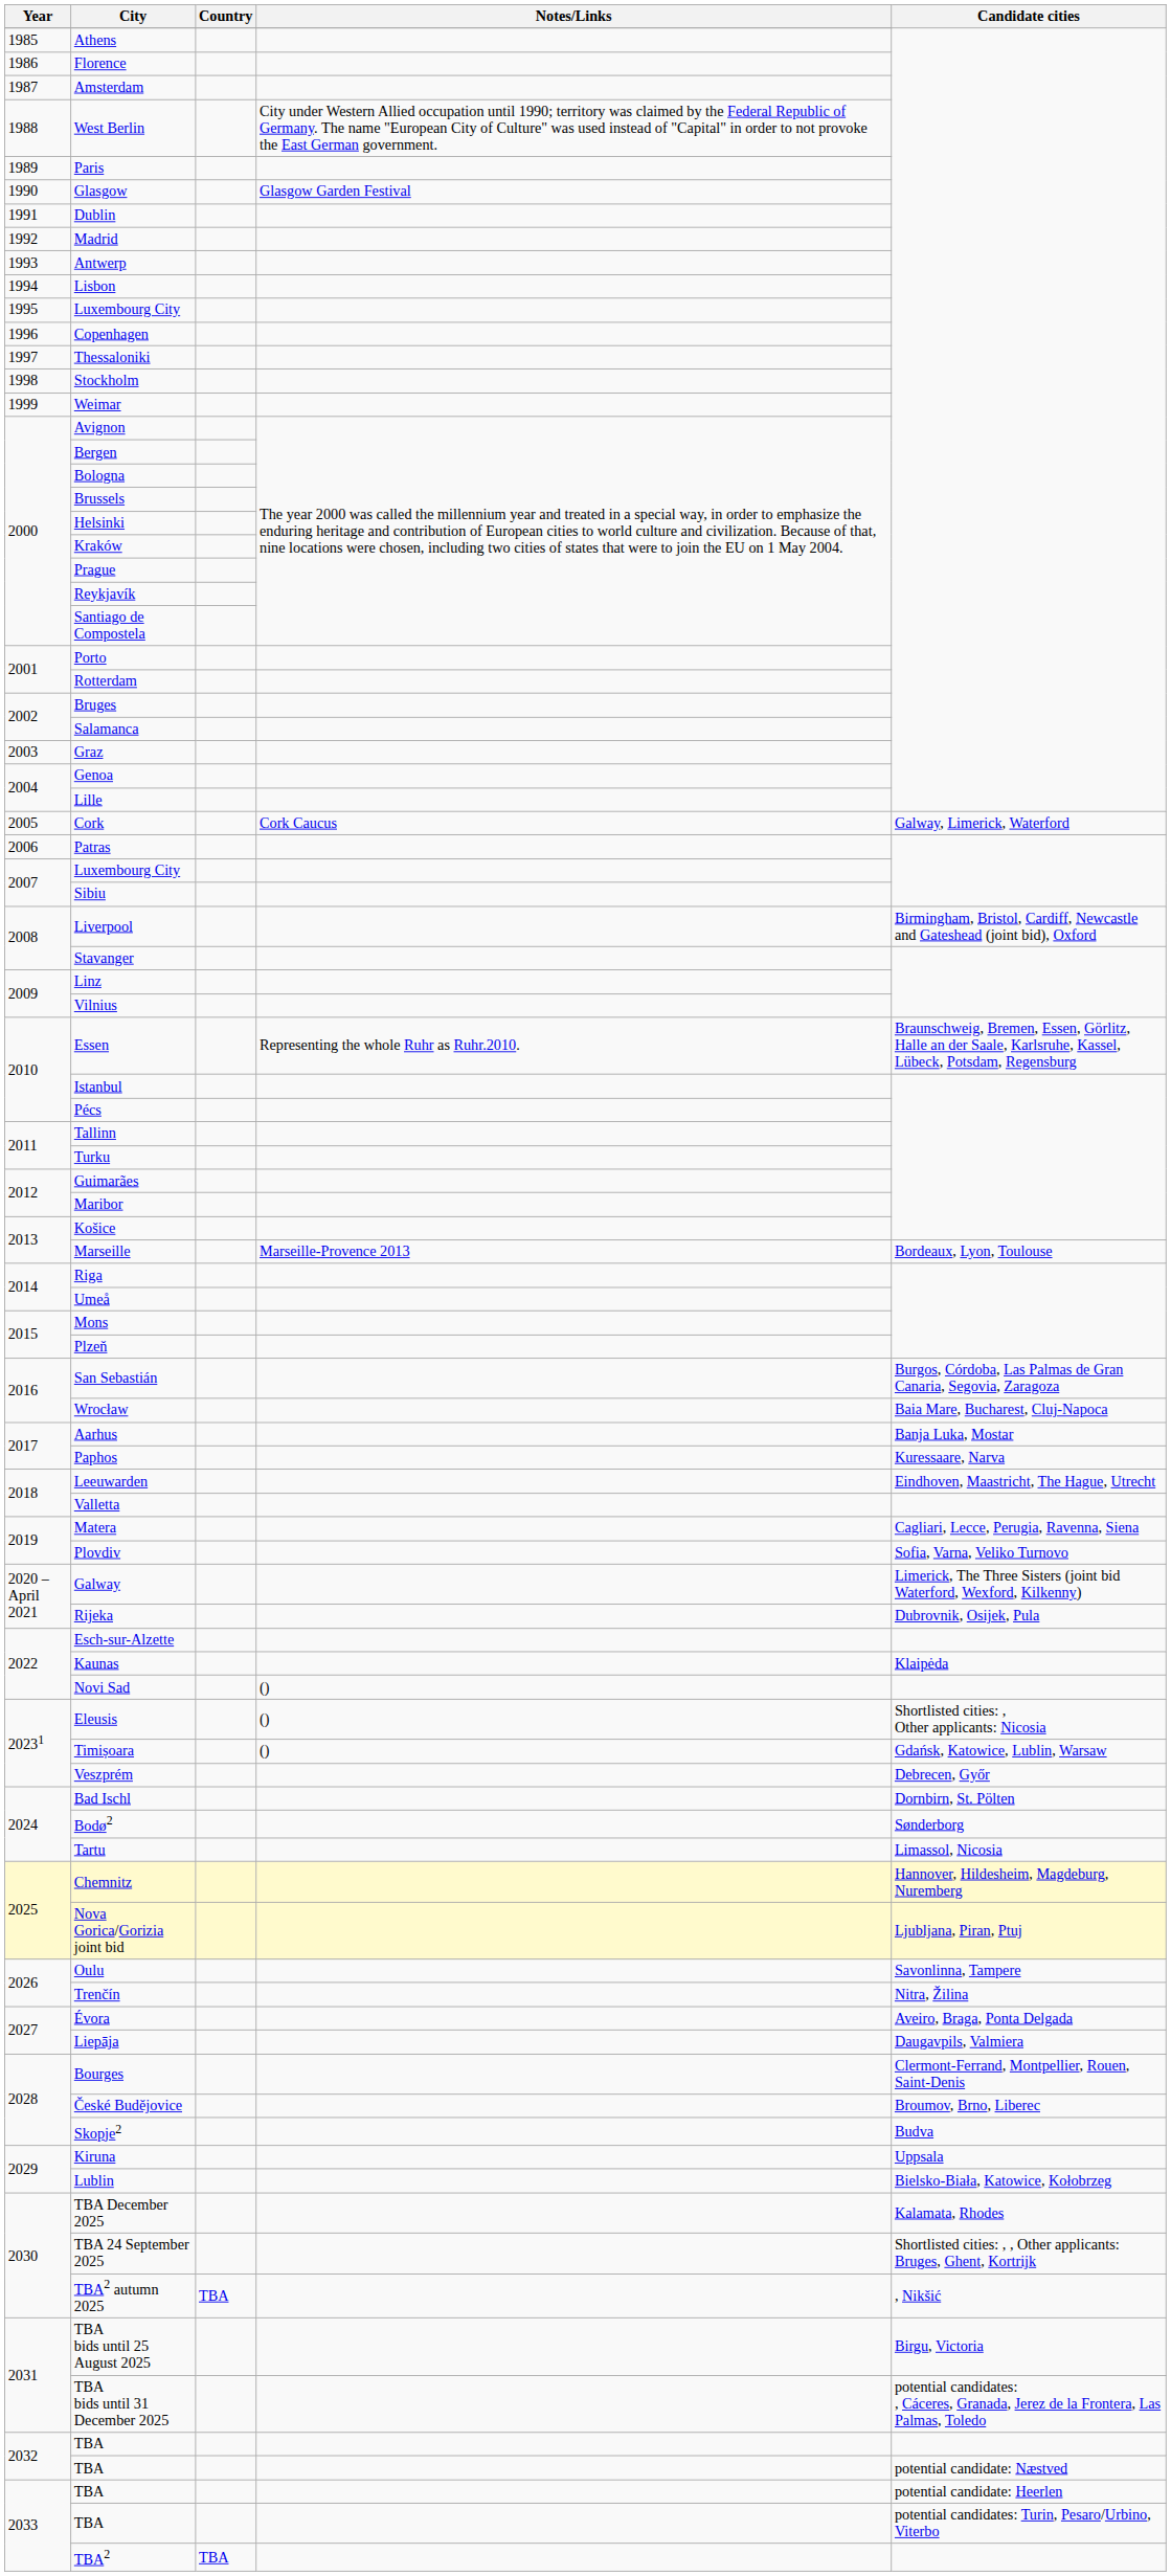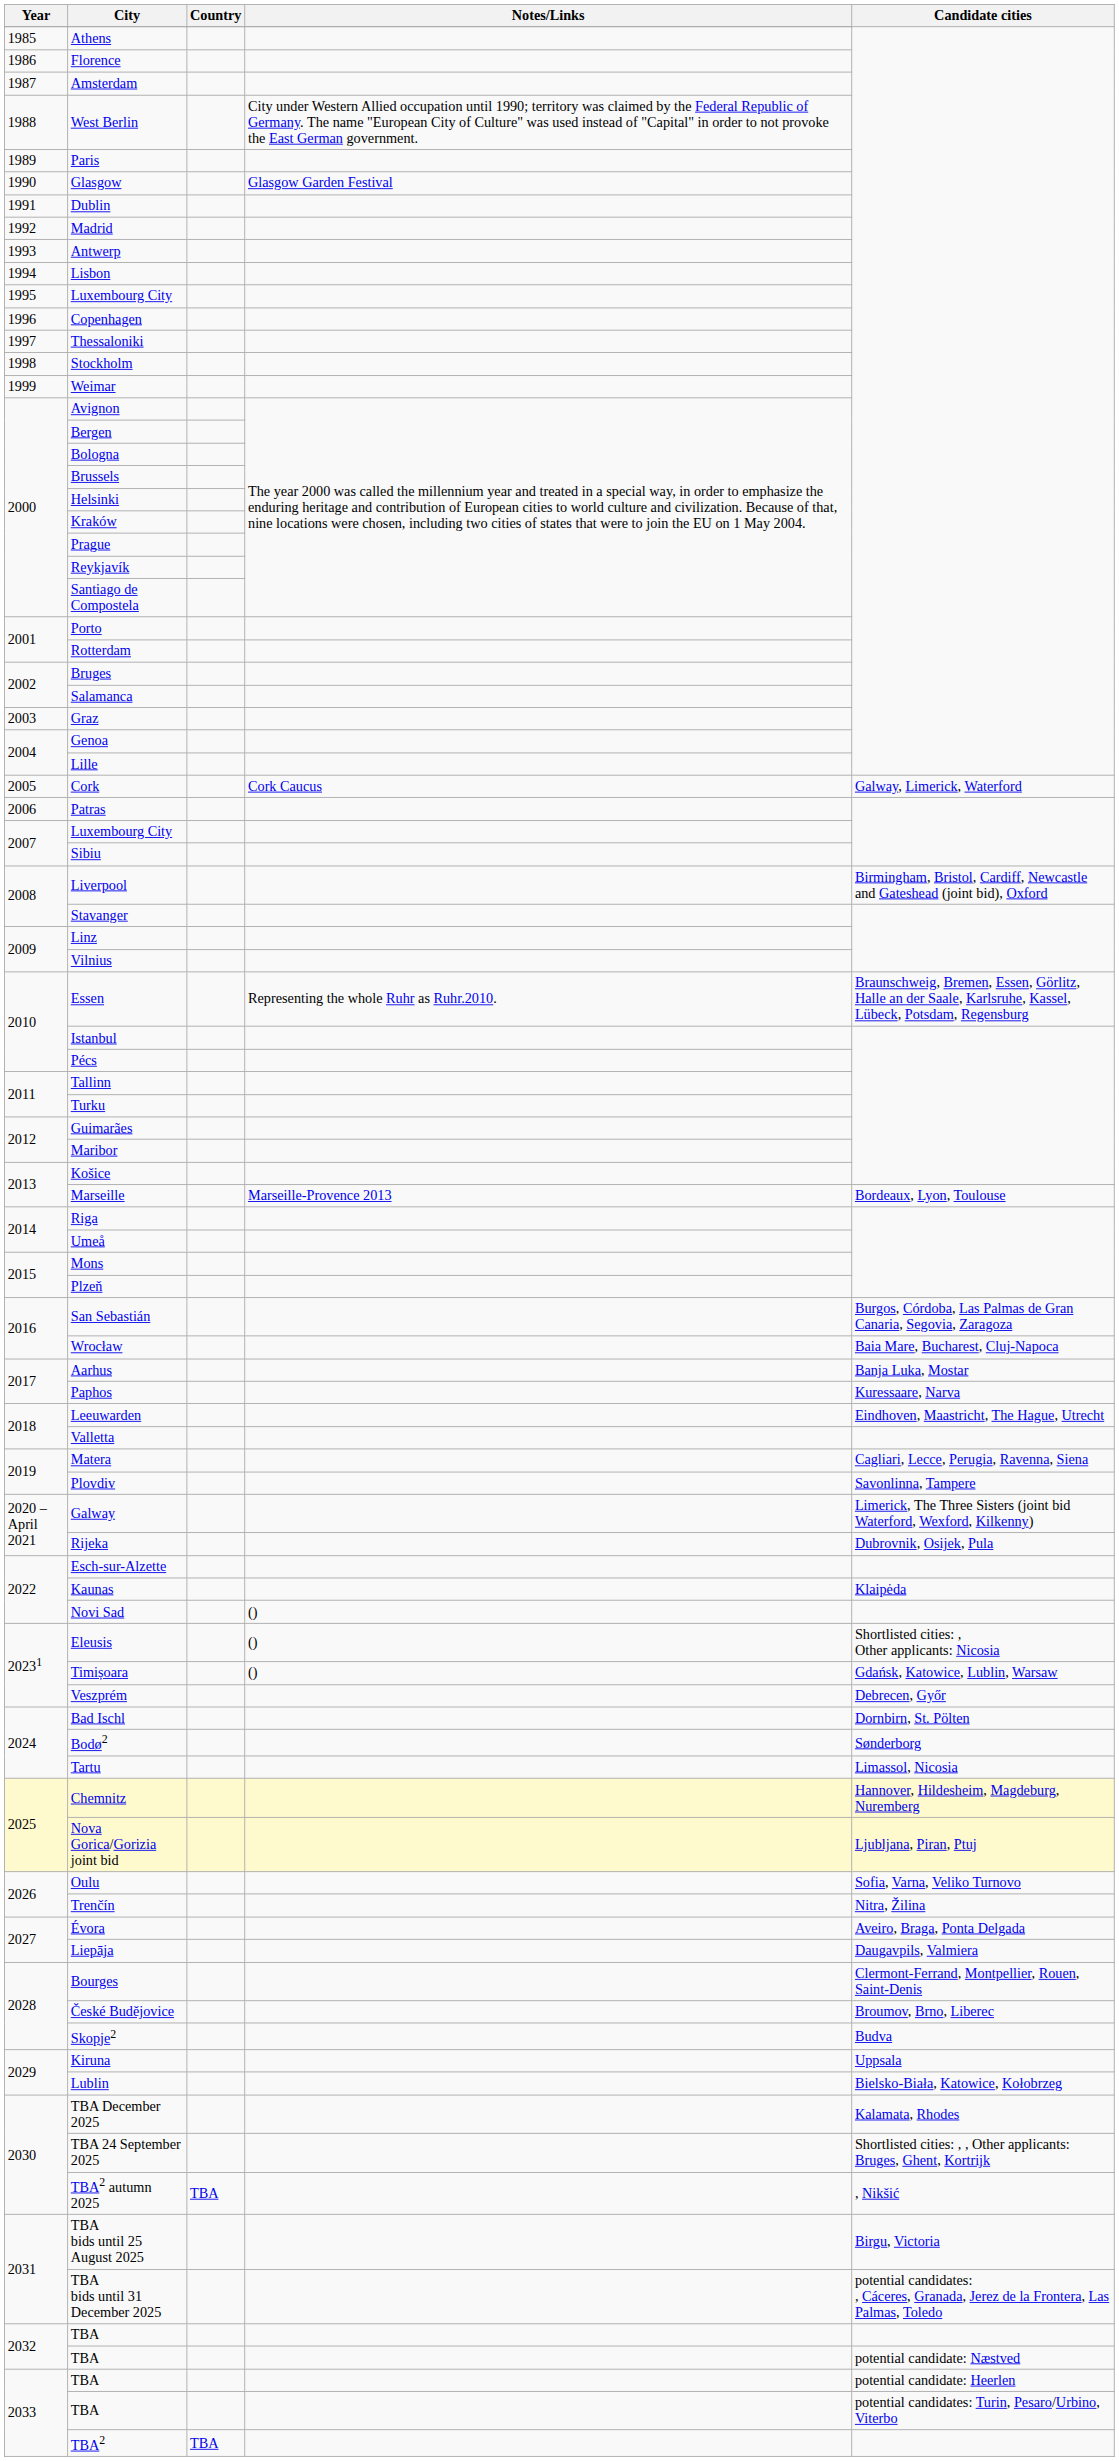 <table class="wikitable sortable">
 <tr>
 <th>Year</th>
 <th>City</th>
 <th>Country</th>
 <th>Notes/Links</th>
 <th>Candidate cities</th>
 </tr>
 <tr>
 </tr>
 <tr>
 <td>1985</td>
 <td><a href='#'>Athens</a></td>
 <td></td>
 <td></td>
 </tr>
 <tr>
 <td>1986</td>
 <td><a href='#'>Florence</a></td>
 <td></td>
 <td></td>
 </tr>
 <tr>
 <td>1987</td>
 <td><a href='#'>Amsterdam</a></td>
 <td></td>
 <td></td>
 </tr>
 <tr>
 <td>1988</td>
 <td><a href='#'>West Berlin</a></td>
 <td></td>
 <td>City under Western Allied occupation until 1990; territory was claimed by the <a href='#'>Federal Republic of Germany</a>. The name "European City of Culture" was used instead of "Capital" in order to not provoke the <a href='#'>East German</a> government.</td>
 </tr>
 <tr>
 <td>1989</td>
 <td><a href='#'>Paris</a></td>
 <td></td>
 <td></td>
 </tr>
 <tr>
 <td>1990</td>
 <td><a href='#'>Glasgow</a></td>
 <td></td>
 <td><a href='#'>Glasgow Garden Festival</a></td>
 </tr>
 <tr>
 <td>1991</td>
 <td><a href='#'>Dublin</a></td>
 <td></td>
 <td></td>
 </tr>
 <tr>
 <td>1992</td>
 <td><a href='#'>Madrid</a></td>
 <td></td>
 <td></td>
 </tr>
 <tr>
 <td>1993</td>
 <td><a href='#'>Antwerp</a></td>
 <td></td>
 <td></td>
 </tr>
 <tr>
 <td>1994</td>
 <td><a href='#'>Lisbon</a></td>
 <td></td>
 <td></td>
 </tr>
 <tr>
 <td>1995</td>
 <td><a href='#'>Luxembourg City</a></td>
 <td></td>
 <td></td>
 </tr>
 <tr>
 <td>1996</td>
 <td><a href='#'>Copenhagen</a></td>
 <td></td>
 <td></td>
 </tr>
 <tr>
 <td>1997</td>
 <td><a href='#'>Thessaloniki</a></td>
 <td></td>
 <td></td>
 </tr>
 <tr>
 <td>1998</td>
 <td><a href='#'>Stockholm</a></td>
 <td></td>
 <td></td>
 </tr>
 <tr>
 <td>1999</td>
 <td><a href='#'>Weimar</a></td>
 <td></td>
 <td></td>
 </tr>
 <tr>
 <td rowspan=9>2000</td>
 <td><a href='#'>Avignon</a></td>
 <td></td>
 <td rowspan=9>The year 2000 was called the millennium year and treated in a special way, in order to emphasize the enduring heritage and contribution of European cities to world culture and civilization. Because of that, nine locations were chosen, including two cities of states that were to join the EU on 1 May 2004.</td>
 </tr>
 <tr>
 <td><a href='#'>Bergen</a></td>
 <td></td>
 </tr>
 <tr>
 <td><a href='#'>Bologna</a></td>
 <td></td>
 </tr>
 <tr>
 <td><a href='#'>Brussels</a></td>
 <td></td>
 </tr>
 <tr>
 <td><a href='#'>Helsinki</a></td>
 <td></td>
 </tr>
 <tr>
 <td><a href='#'>Kraków</a></td>
 <td></td>
 </tr>
 <tr>
 <td><a href='#'>Prague</a></td>
 <td></td>
 </tr>
 <tr>
 <td><a href='#'>Reykjavík</a></td>
 <td></td>
 </tr>
 <tr>
 <td><a href='#'>Santiago de Compostela</a></td>
 <td></td>
 </tr>
 <tr>
 <td rowspan=2>2001</td>
 <td><a href='#'>Porto</a></td>
 <td></td>
 <td></td>
 </tr>
 <tr>
 <td><a href='#'>Rotterdam</a></td>
 <td></td>
 <td></td>
 </tr>
 <tr>
 <td rowspan=2>2002</td>
 <td><a href='#'>Bruges</a></td>
 <td></td>
 <td></td>
 </tr>
 <tr>
 <td><a href='#'>Salamanca</a></td>
 <td></td>
 <td></td>
 </tr>
 <tr>
 <td>2003</td>
 <td><a href='#'>Graz</a></td>
 <td></td>
 <td></td>
 </tr>
 <tr>
 <td rowspan=2>2004</td>
 <td><a href='#'>Genoa</a></td>
 <td></td>
 <td></td>
 </tr>
 <tr>
 <td><a href='#'>Lille</a></td>
 <td></td>
 <td></td>
 </tr>
 <tr>
 <td>2005</td>
 <td><a href='#'>Cork</a></td>
 <td></td>
 <td><a href='#'>Cork Caucus</a></td>
 <td><a href='#'>Galway</a>, <a href='#'>Limerick</a>, <a href='#'>Waterford</a></td>
 </tr>
 <tr>
 <td>2006</td>
 <td><a href='#'>Patras</a></td>
 <td></td>
 <td></td>
 </tr>
 <tr>
 <td rowspan=2>2007</td>
 <td><a href='#'>Luxembourg City</a></td>
 <td></td>
 <td></td>
 </tr>
 <tr>
 <td><a href='#'>Sibiu</a></td>
 <td></td>
 <td></td>
 </tr>
 <tr>
 <td rowspan=2>2008</td>
 <td><a href='#'>Liverpool</a></td>
 <td></td>
 <td></td>
 <td><a href='#'>Birmingham</a>, <a href='#'>Bristol</a>, <a href='#'>Cardiff</a>, <a href='#'>Newcastle</a> and <a href='#'>Gateshead</a> (joint bid), <a href='#'>Oxford</a></td>
 </tr>
 <tr>
 <td><a href='#'>Stavanger</a></td>
 <td></td>
 <td></td>
 </tr>
 <tr>
 <td rowspan=2>2009</td>
 <td><a href='#'>Linz</a></td>
 <td></td>
 <td></td>
 </tr>
 <tr>
 <td><a href='#'>Vilnius</a></td>
 <td></td>
 <td></td>
 </tr>
 <tr>
 <td rowspan=3>2010</td>
 <td><a href='#'>Essen</a></td>
 <td></td>
 <td>Representing the whole <a href='#'>Ruhr</a> as <a href='#'>Ruhr.2010</a>.</td>
 <td><a href='#'>Braunschweig</a>, <a href='#'>Bremen</a>, <a href='#'>Essen</a>, <a href='#'>Görlitz</a>, <a href='#'>Halle an der Saale</a>, <a href='#'>Karlsruhe</a>, <a href='#'>Kassel</a>, <a href='#'>Lübeck</a>, <a href='#'>Potsdam</a>, <a href='#'>Regensburg</a></td>
 </tr>
 <tr>
 <td><a href='#'>Istanbul</a></td>
 <td></td>
 <td></td>
 </tr>
 <tr>
 <td><a href='#'>Pécs</a></td>
 <td></td>
 <td></td>
 </tr>
 <tr>
 <td rowspan=2>2011</td>
 <td><a href='#'>Tallinn</a></td>
 <td></td>
 <td></td>
 </tr>
 <tr>
 <td><a href='#'>Turku</a></td>
 <td></td>
 <td></td>
 </tr>
 <tr>
 <td rowspan=2>2012</td>
 <td><a href='#'>Guimarães</a></td>
 <td></td>
 <td></td>
 </tr>
 <tr>
 <td><a href='#'>Maribor</a></td>
 <td></td>
 <td></td>
 </tr>
 <tr ||>
 <td rowspan=2>2013</td>
 <td><a href='#'>Košice</a></td>
 <td></td>
 <td></td>
 </tr>
 <tr>
 <td><a href='#'>Marseille</a></td>
 <td></td>
 <td><a href='#'>Marseille-Provence 2013</a></td>
 <td><a href='#'>Bordeaux</a>, <a href='#'>Lyon</a>, <a href='#'>Toulouse</a></td>
 </tr>
 <tr>
 <td rowspan=2>2014</td>
 <td><a href='#'>Riga</a></td>
 <td></td>
 <td></td>
 </tr>
 <tr>
 <td><a href='#'>Umeå</a></td>
 <td></td>
 <td></td>
 </tr>
 <tr>
 <td rowspan=2>2015</td>
 <td><a href='#'>Mons</a></td>
 <td></td>
 <td></td>
 </tr>
 <tr>
 <td><a href='#'>Plzeň</a></td>
 <td></td>
 <td></td>
 </tr>
 <tr>
 <td rowspan=2>2016</td>
 <td><a href='#'>San Sebastián</a></td>
 <td></td>
 <td></td>
 <td><a href='#'>Burgos</a>, <a href='#'>Córdoba</a>, <a href='#'>Las Palmas de Gran Canaria</a>, <a href='#'>Segovia</a>, <a href='#'>Zaragoza</a></td>
 </tr>
 <tr>
 <td><a href='#'>Wrocław</a></td>
 <td></td>
 <td></td>
 <td><a href='#'>Baia Mare</a>, <a href='#'>Bucharest</a>, <a href='#'>Cluj-Napoca</a></td>
 </tr>
 <tr>
 <td rowspan=2>2017</td>
 <td><a href='#'>Aarhus</a></td>
 <td></td>
 <td></td>
 <td><a href='#'>Banja Luka</a>, <a href='#'>Mostar</a></td>
 </tr>
 <tr>
 <td><a href='#'>Paphos</a></td>
 <td></td>
 <td></td>
 <td><a href='#'>Kuressaare</a>, <a href='#'>Narva</a></td>
 </tr>
 <tr>
 <td rowspan=2>2018</td>
 <td><a href='#'>Leeuwarden</a></td>
 <td></td>
 <td></td>
 <td><a href='#'>Eindhoven</a>, <a href='#'>Maastricht</a>, <a href='#'>The Hague</a>, <a href='#'>Utrecht</a></td>
 </tr>
 <tr>
 <td><a href='#'>Valletta</a></td>
 <td></td>
 <td></td>
 </tr>
 <tr>
 <td rowspan=2>2019</td>
 <td><a href='#'>Matera</a></td>
 <td></td>
 <td></td>
 <td><a href='#'>Cagliari</a>, <a href='#'>Lecce</a>, <a href='#'>Perugia</a>, <a href='#'>Ravenna</a>, <a href='#'>Siena</a></td>
 </tr>
 <tr>
 <td><a href='#'>Plovdiv</a></td>
 <td></td>
 <td></td>
-<td><a href='#'>Sofia</a>, <a href='#'>Varna</a>, <a href='#'>Veliko Turnovo</a></td>
+<td><a href='#'>Savonlinna</a>, <a href='#'>Tampere</a></td>
 </tr>
 <tr>
 <td rowspan=2>2020 – April 2021</td>
 <td><a href='#'>Galway</a></td>
 <td></td>
 <td></td>
 <td><a href='#'>Limerick</a>, The Three Sisters (joint bid <a href='#'>Waterford</a>, <a href='#'>Wexford</a>, <a href='#'>Kilkenny</a>)</td>
 </tr>
 <tr>
 <td><a href='#'>Rijeka</a></td>
 <td></td>
 <td></td>
 <td><a href='#'>Dubrovnik</a>, <a href='#'>Osijek</a>, <a href='#'>Pula</a></td>
 </tr>
 <tr>
 <td rowspan=3>2022</td>
 <td><a href='#'>Esch-sur-Alzette</a></td>
 <td></td>
 <td></td>
 </tr>
 <tr>
 <td><a href='#'>Kaunas</a></td>
 <td></td>
 <td></td>
 <td><a href='#'>Klaipėda</a></td>
 </tr>
 <tr>
 <td><a href='#'>Novi Sad</a></td>
 <td></td>
 <td> ()</td>
 </tr>
 <tr>
 <td rowspan=3>2023<sup>1</sup></td>
 <td><a href='#'>Eleusis</a></td>
 <td></td>
 <td> ()</td>
 <td>Shortlisted cities: , <br>Other applicants: <a href='#'>Nicosia</a></td>
 </tr>
 <tr>
 <td><a href='#'>Timișoara</a></td>
 <td></td>
 <td> ()</td>
 <td><a href='#'>Gdańsk</a>, <a href='#'>Katowice</a>, <a href='#'>Lublin</a>, <a href='#'>Warsaw</a></td>
 </tr>
 <tr>
 <td><a href='#'>Veszprém</a></td>
 <td></td>
 <td></td>
 <td><a href='#'>Debrecen</a>, <a href='#'>Győr</a></td>
 </tr>
 <tr>
 <td rowspan=3>2024</td>
 <td><a href='#'>Bad Ischl</a></td>
 <td></td>
 <td></td>
 <td><a href='#'>Dornbirn</a>, <a href='#'>St. Pölten</a></td>
 </tr>
 <tr>
 <td><a href='#'>Bodø</a><sup>2</sup></td>
 <td></td>
 <td></td>
 <td><a href='#'>Sønderborg</a></td>
 </tr>
 <tr>
 <td><a href='#'>Tartu</a></td>
 <td></td>
 <td></td>
 <td><a href='#'>Limassol</a>, <a href='#'>Nicosia</a></td>
 </tr>
 <tr bgcolor="#FFFACD">
 <td rowspan=2>2025</td>
 <td><a href='#'>Chemnitz</a></td>
 <td></td>
 <td></td>
 <td><a href='#'>Hannover</a>, <a href='#'>Hildesheim</a>, <a href='#'>Magdeburg</a>, <a href='#'>Nuremberg</a></td>
 </tr>
 <tr bgcolor="#FFFACD">
 <td><a href='#'>Nova Gorica</a>/<a href='#'>Gorizia</a> joint bid</td>
 <td> <br> </td>
 <td></td>
 <td><a href='#'>Ljubljana</a>, <a href='#'>Piran</a>, <a href='#'>Ptuj</a></td>
 </tr>
 <tr>
 <td rowspan=2>2026</td>
 <td><a href='#'>Oulu</a></td>
 <td></td>
 <td></td>
-<td><a href='#'>Savonlinna</a>, <a href='#'>Tampere</a></td>
+<td><a href='#'>Sofia</a>, <a href='#'>Varna</a>, <a href='#'>Veliko Turnovo</a></td>
 </tr>
 <tr>
 <td><a href='#'>Trenčín</a></td>
 <td></td>
 <td></td>
 <td><a href='#'>Nitra</a>, <a href='#'>Žilina</a></td>
 </tr>
 <tr>
 <td rowspan="2">2027</td>
 <td><a href='#'>Évora</a></td>
 <td></td>
 <td></td>
 <td><a href='#'>Aveiro</a>, <a href='#'>Braga</a>, <a href='#'>Ponta Delgada</a></td>
 </tr>
 <tr>
 <td><a href='#'>Liepāja</a></td>
 <td></td>
 <td></td>
 <td><a href='#'>Daugavpils</a>, <a href='#'>Valmiera</a></td>
 </tr>
 <tr>
 <td rowspan="3">2028</td>
 <td><a href='#'>Bourges</a></td>
 <td></td>
 <td></td>
 <td><a href='#'>Clermont-Ferrand</a>, <a href='#'>Montpellier</a>, <a href='#'>Rouen</a>, <a href='#'>Saint-Denis</a></td>
 </tr>
 <tr>
 <td><a href='#'>České Budějovice</a></td>
 <td></td>
 <td></td>
 <td><a href='#'>Broumov</a>, <a href='#'>Brno</a>, <a href='#'>Liberec</a></td>
 </tr>
 <tr>
 <td><a href='#'>Skopje</a><sup>2</sup></td>
 <td></td>
 <td></td>
 <td><a href='#'>Budva</a></td>
 </tr>
 <tr>
 <td rowspan=2>2029</td>
 <td><a href='#'>Kiruna</a></td>
 <td></td>
 <td></td>
 <td><a href='#'>Uppsala</a></td>
 </tr>
 <tr>
 <td><a href='#'>Lublin</a></td>
 <td></td>
 <td></td>
 <td><a href='#'>Bielsko-Biała</a>, <a href='#'>Katowice</a>, <a href='#'>Kołobrzeg</a></td>
 </tr>
 <tr>
 <td rowspan=3>2030</td>
 <td>TBA December 2025</td>
 <td></td>
 <td></td>
 <td><a href='#'>Kalamata</a>, <a href='#'>Rhodes</a></td>
 </tr>
 <tr>
 <td>TBA 24 September 2025</td>
 <td></td>
 <td></td>
 <td>Shortlisted cities: , ,  Other applicants: <a href='#'>Bruges</a>, <a href='#'>Ghent</a>, <a href='#'>Kortrijk</a></td>
 </tr>
 <tr>
 <td><a href='#'>TBA</a><sup>2</sup> autumn 2025</td>
 <td><a href='#'>TBA</a></td>
 <td></td>
 <td>, <a href='#'>Nikšić</a></td>
 </tr>
 <tr>
 <td rowspan=2>2031</td>
 <td>TBA<br>bids until 25 August 2025</td>
 <td></td>
 <td></td>
 <td><a href='#'>Birgu</a>, <a href='#'>Victoria</a></td>
 </tr>
 <tr>
 <td>TBA<br>bids until 31 December 2025</td>
 <td></td>
 <td></td>
 <td>potential candidates:<br> , <a href='#'>Cáceres</a>, <a href='#'>Granada</a>, <a href='#'>Jerez de la Frontera</a>, <a href='#'>Las Palmas</a>, <a href='#'>Toledo</a></td>
 </tr>
 <tr>
 <td rowspan=2>2032</td>
 <td>TBA</td>
 <td></td>
 <td></td>
 <td></td>
 </tr>
 <tr>
 <td>TBA</td>
 <td></td>
 <td></td>
 <td>potential candidate: <a href='#'>Næstved</a></td>
 </tr>
 <tr>
 <td rowspan=3>2033</td>
 <td>TBA</td>
 <td></td>
 <td></td>
 <td>potential candidate: <a href='#'>Heerlen</a></td>
 </tr>
 <tr>
 <td>TBA</td>
 <td></td>
 <td></td>
 <td>potential candidates: <a href='#'>Turin</a>, <a href='#'>Pesaro</a>/<a href='#'>Urbino</a>, <a href='#'>Viterbo</a></td>
 </tr>
 <tr>
 <td><a href='#'>TBA</a><sup>2</sup></td>
 <td><a href='#'>TBA</a></td>
 <td></td>
 </tr>
 </table>
